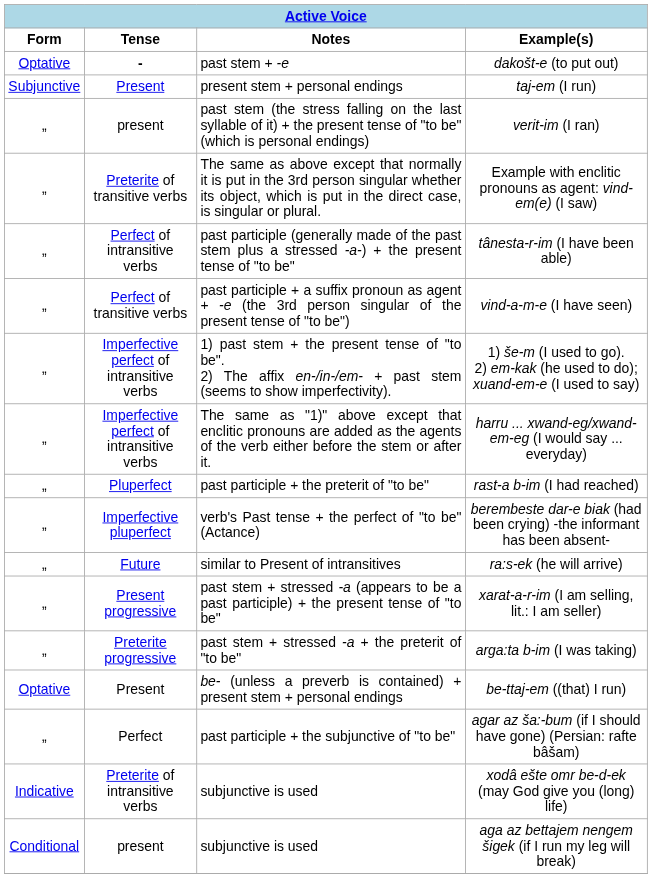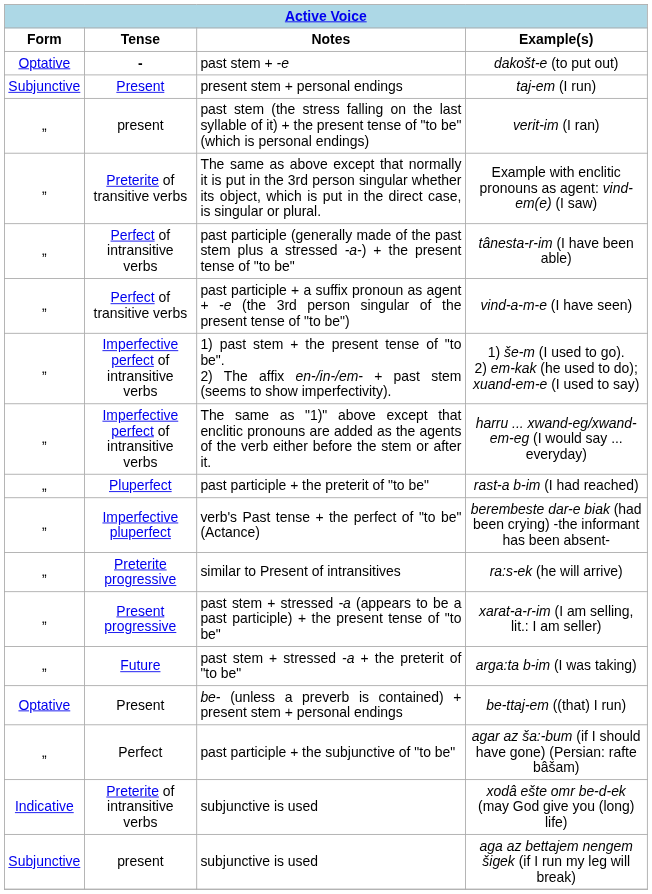 <table border="1" cellpadding="4" cellspacing="0" style="border:1px solid #aaa; border-collapse:collapse; text-align: center;">
 <tr bgcolor="#ADD8E6">
 <th colspan="4"><strong><a href='#'>Active Voice</a></strong></th>
 </tr>
 <tr>
 <th width="70">Form</th>
 <th width="120">Tense</th>
 <th width="300">Notes</th>
 <th width="200">Example(s)</th>
 </tr>
 <tr>
 <td><a href='#'>Optative</a></td>
 <td><strong>-</strong></td>
 <td style="text-align: justify;">past stem + <em>-e</em></td>
 <td><em>dakošt-e</em> (to put out)</td>
 </tr>
 <tr>
 <td><a href='#'>Subjunctive</a></td>
 <td><a href='#'>Present</a></td>
 <td style="text-align: justify;">present stem + personal endings</td>
 <td><em>taj-em</em> (I run)</td>
 </tr>
 <tr>
 <td>„</td>
 <td>present</td>
 <td style="text-align: justify;">past stem (the stress falling on the last syllable of it) + the present tense of "to be" (which is personal endings)</td>
 <td><em>verit-im</em> (I ran)</td>
 </tr>
 <tr>
 <td>„</td>
 <td><a href='#'>Preterite</a> of transitive verbs</td>
 <td style="text-align: justify;">The same as above except that normally it is put in the 3rd person singular whether its object, which is put in the direct case, is singular or plural.</td>
 <td>Example with enclitic pronouns as agent: <em>vind-em(e)</em> (I saw)</td>
 </tr>
 <tr>
 <td>„</td>
 <td><a href='#'>Perfect</a> of intransitive verbs</td>
 <td style="text-align: justify;">past participle (generally made of the past stem plus a stressed <em>-a-</em>) + the present tense of "to be"</td>
 <td><em>tânesta-r-im</em> (I have been able)</td>
 </tr>
 <tr>
 <td>„</td>
 <td><a href='#'>Perfect</a> of transitive verbs</td>
 <td style="text-align: justify;">past participle + a suffix pronoun as agent + <em>-e</em> (the 3rd person singular of the present tense of "to be")</td>
 <td><em>vind-a-m-e</em> (I have seen)</td>
 </tr>
 <tr>
 <td>„</td>
 <td><a href='#'>Imperfective perfect</a> of intransitive verbs</td>
 <td style="text-align: justify;">1) past stem + the present tense of "to be".<br> 2) The affix <em>en-/in-/em-</em> + past stem (seems to show imperfectivity).</td>
 <td>1) <em>še-m</em> (I used to go).<br> 2) <em>em-kak</em> (he used to do); <em>xuand-em-e</em> (I used to say)</td>
 </tr>
 <tr>
 <td>„</td>
 <td><a href='#'>Imperfective perfect</a> of intransitive verbs</td>
 <td style="text-align: justify;">The same as "1)" above except that enclitic pronouns are added as the agents of the verb either before the stem or after it.</td>
 <td><em>harru ... xwand-eg/xwand-em-eg</em> (I would say ... everyday)</td>
 </tr>
 <tr>
 <td>„</td>
 <td><a href='#'>Pluperfect</a></td>
 <td style="text-align: justify;">past participle + the preterit of "to be"</td>
 <td><em>rast-a b-im</em> (I had reached)</td>
 </tr>
 <tr>
 <td>„</td>
 <td><a href='#'>Imperfective pluperfect</a></td>
 <td style="text-align: justify;">verb's Past tense + the perfect of "to be" (Actance)</td>
 <td><em>berembeste dar-e biak</em> (had been crying) -the informant has been absent-</td>
 </tr>
 <tr>
 <td>„</td>
-<td><a href='#'>Future</a></td>
+<td><a href='#'>Preterite progressive</a></td>
 <td style="text-align: justify;">similar to Present of intransitives</td>
 <td><em>ra:s-ek</em> (he will arrive)</td>
 </tr>
 <tr>
 <td>„</td>
 <td><a href='#'>Present progressive</a></td>
 <td style="text-align: justify;">past stem + stressed <em>-a</em> (appears to be a past participle) + the present tense of "to be"</td>
 <td><em>xarat-a-r-im</em> (I am selling, lit.: I am seller)</td>
 </tr>
 <tr>
 <td>„</td>
-<td><a href='#'>Preterite progressive</a></td>
+<td><a href='#'>Future</a></td>
 <td style="text-align: justify;">past stem + stressed <em>-a</em> + the preterit of "to be"</td>
 <td><em>arga:ta b-im</em> (I was taking)</td>
 </tr>
 <tr>
 <td><a href='#'>Optative</a></td>
 <td>Present</td>
 <td style="text-align: justify;"><em>be-</em> (unless a preverb is contained) + present stem + personal endings</td>
 <td><em>be-ttaj-em</em> ((that) I run)</td>
 </tr>
 <tr>
 <td>„</td>
 <td>Perfect</td>
 <td style="text-align: justify;">past participle + the subjunctive of "to be"</td>
 <td><em>agar az ša:-bum</em> (if I should have gone) (Persian: rafte bâšam)</td>
 </tr>
 <tr>
 <td><a href='#'>Indicative</a></td>
 <td><a href='#'>Preterite</a> of intransitive verbs</td>
 <td style="text-align: justify;">subjunctive is used</td>
 <td><em>xodâ ešte omr be-d-ek</em> (may God give you (long) life)</td>
 </tr>
 <tr>
-<td><a href='#'>Conditional</a></td>
+<td><a href='#'>Subjunctive</a></td>
 <td>present</td>
 <td style="text-align: justify;">subjunctive is used</td>
 <td><em>aga az bettajem nengem šigek</em> (if I run my leg will break)</td>
 </tr>
 <tr>
 </tr>
 </table>
